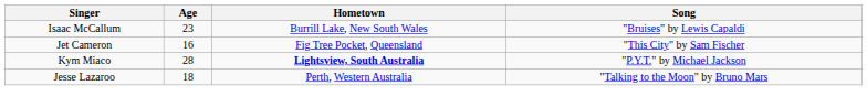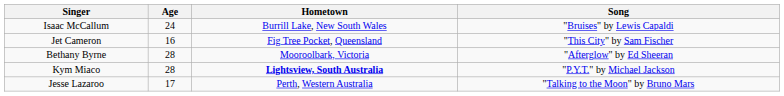 <table class="wikitable plainrowheaders" style="text-align:center; line-height:16px; width:99%;">
 <tr>
 <th scope="col">Singer</th>
 <th>Age</th>
 <th>Hometown</th>
 <th scope="col">Song</th>
 </tr>
 <tr>
 <td>Isaac McCallum</td>
-<td>23</td>
+<td>24</td>
 <td><a href='#'>Burrill Lake</a>, <a href='#'>New South Wales</a></td>
 <td>"<a href='#'>Bruises</a>" by <a href='#'>Lewis Capaldi</a></td>
 </tr>
 <tr>
 <td>Jet Cameron</td>
 <td>16</td>
 <td><a href='#'>Fig Tree Pocket</a>, <a href='#'>Queensland</a></td>
 <td>"<a href='#'>This City</a>" by <a href='#'>Sam Fischer</a></td>
 </tr>
 <tr>
+<td>Bethany Byrne</td>
+<td>28</td>
+<td><a href='#'>Mooroolbark, Victoria</a></td>
+<td>"<a href='#'>Afterglow</a>" by <a href='#'>Ed Sheeran</a></td>
+</tr>
+<tr>
 <td>Kym Miaco</td>
 <td>28</td>
 <td><strong><a href='#'>Lightsview, South Australia</a></strong></td>
 <td>"<a href='#'>P.Y.T.</a>" by <a href='#'>Michael Jackson</a></td>
 </tr>
 <tr>
 <td>Jesse Lazaroo</td>
-<td>18</td>
+<td>17</td>
 <td><a href='#'>Perth</a>, <a href='#'>Western Australia</a></td>
 <td>"<a href='#'>Talking to the Moon</a>" by <a href='#'>Bruno Mars</a></td>
 </tr>
 </table>
